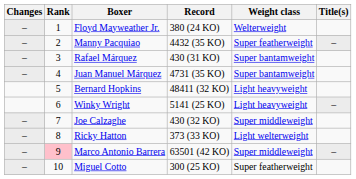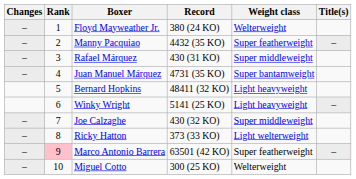 <table class="wikitable ">
 <tr>
 <th>Changes</th>
 <th>Rank</th>
 <th>Boxer</th>
 <th>Record</th>
 <th>Weight class</th>
 <th>Title(s)</th>
 </tr>
 <tr>
 <td align=center bgcolor=#ECECEC>–</td>
 <td align=center>1</td>
 <td><a href='#'>Floyd Mayweather Jr.</a></td>
 <td>380 (24 KO)</td>
 <td><a href='#'>Welterweight</a></td>
 <td></td>
 </tr>
 <tr>
 <td align=center bgcolor=#ECECEC>–</td>
 <td align=center>2</td>
 <td><a href='#'>Manny Pacquiao</a></td>
 <td>4432 (35 KO)</td>
 <td><a href='#'>Super featherweight</a></td>
 <td align=center bgcolor=#ECECEC data-sort-value="Z">–</td>
 </tr>
 <tr>
 <td align=center bgcolor=#ECECEC>–</td>
 <td align=center>3</td>
 <td><a href='#'>Rafael Márquez</a></td>
 <td>430 (31 KO)</td>
-<td><a href='#'>Super bantamweight</a></td>
+<td><a href='#'>Super middleweight</a></td>
 <td></td>
 </tr>
 <tr>
 <td align=center bgcolor=#ECECEC>–</td>
 <td align=center>4</td>
 <td><a href='#'>Juan Manuel Márquez</a></td>
 <td>4731 (35 KO)</td>
 <td><a href='#'>Super bantamweight</a></td>
 <td></td>
 </tr>
 <tr>
 <td align=center></td>
 <td align=center>5</td>
 <td><a href='#'>Bernard Hopkins</a></td>
 <td>48411 (32 KO)</td>
 <td><a href='#'>Light heavyweight</a></td>
 <td></td>
 </tr>
 <tr>
 <td align=center></td>
 <td align=center>6</td>
 <td><a href='#'>Winky Wright</a></td>
 <td>5141 (25 KO)</td>
 <td><a href='#'>Light heavyweight</a></td>
 <td align=center bgcolor=#ECECEC data-sort-value="Z">–</td>
 </tr>
 <tr>
 <td align=center bgcolor=#ECECEC>–</td>
 <td align=center>7</td>
 <td><a href='#'>Joe Calzaghe</a></td>
 <td>430 (32 KO)</td>
 <td><a href='#'>Super middleweight</a></td>
 <td></td>
 </tr>
 <tr>
 <td align=center bgcolor=#ECECEC>–</td>
 <td align=center>8</td>
 <td><a href='#'>Ricky Hatton</a></td>
 <td>373 (33 KO)</td>
 <td><a href='#'>Light welterweight</a></td>
 <td></td>
 </tr>
 <tr>
 <td align=center bgcolor=#ECECEC>–</td>
 <td align=center style="background: pink;">9</td>
 <td><a href='#'>Marco Antonio Barrera</a></td>
 <td>63501 (42 KO)</td>
-<td><a href='#'>Super middleweight</a></td>
+<td>Super featherweight</td>
 <td align=center bgcolor=#ECECEC data-sort-value="Z">–</td>
 </tr>
 <tr>
 <td align=center bgcolor=#ECECEC>–</td>
 <td align=center>10</td>
 <td><a href='#'>Miguel Cotto</a></td>
 <td>300 (25 KO)</td>
-<td>Super featherweight</td>
+<td>Welterweight</td>
 <td></td>
 </tr>
 </table>
